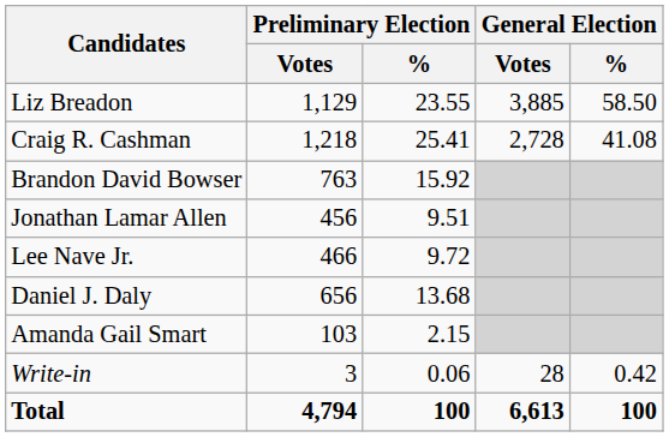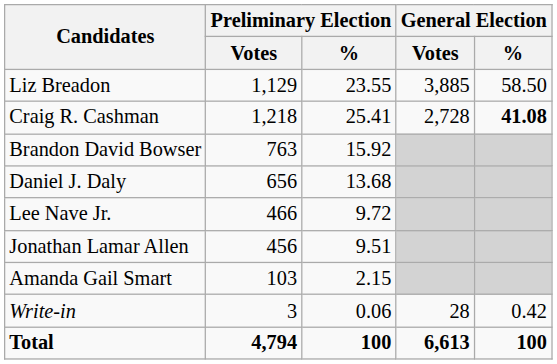 <table class=wikitable>
 <tr>
 <th colspan=1 rowspan=2><strong>Candidates</strong></th>
 <th colspan=2><strong>Preliminary Election</strong></th>
 <th colspan=2><strong>General Election</strong></th>
 </tr>
 <tr>
 <th>Votes</th>
 <th>%</th>
 <th>Votes</th>
 <th>%</th>
 </tr>
 <tr>
 <td>Liz Breadon</td>
 <td align="right">1,129</td>
 <td align="right">23.55</td>
 <td align="right">3,885</td>
 <td align="right">58.50</td>
 </tr>
 <tr>
 <td>Craig R. Cashman</td>
 <td align="right">1,218</td>
 <td align="right">25.41</td>
 <td align="right">2,728</td>
-<td align="right">41.08</td>
+<td align="right"><strong>41.08</strong></td>
 </tr>
 <tr>
 <td>Brandon David Bowser</td>
 <td align="right">763</td>
 <td align="right">15.92</td>
 <td align="right" bgcolor=lightgrey> </td>
 <td align="right" bgcolor=lightgrey> </td>
 </tr>
 <tr>
-<td>Jonathan Lamar Allen</td>
-<td align="right">456</td>
-<td align="right">9.51</td>
+<td>Daniel J. Daly</td>
+<td align="right">656</td>
+<td align="right">13.68</td>
 <td align="right" bgcolor=lightgrey> </td>
 <td align="right" bgcolor=lightgrey> </td>
 </tr>
 <tr>
 <td>Lee Nave Jr.</td>
 <td align="right">466</td>
 <td align="right">9.72</td>
 <td align="right" bgcolor=lightgrey> </td>
 <td align="right" bgcolor=lightgrey> </td>
 </tr>
 <tr>
-<td>Daniel J. Daly</td>
-<td align="right">656</td>
-<td align="right">13.68</td>
+<td>Jonathan Lamar Allen</td>
+<td align="right">456</td>
+<td align="right">9.51</td>
 <td align="right" bgcolor=lightgrey> </td>
 <td align="right" bgcolor=lightgrey> </td>
 </tr>
 <tr>
 <td>Amanda Gail Smart</td>
 <td align="right">103</td>
 <td align="right">2.15</td>
 <td align="right" bgcolor=lightgrey> </td>
 <td align="right" bgcolor=lightgrey> </td>
 </tr>
 <tr>
 <td><em>Write-in</em></td>
 <td align="right">3</td>
 <td align="right">0.06</td>
 <td align="right">28</td>
 <td align="right">0.42</td>
 </tr>
 <tr>
 <td><strong>Total</strong></td>
 <td align="right"><strong>4,794</strong></td>
 <td align="right"><strong>100</strong></td>
 <td align="right"><strong>6,613</strong></td>
 <td align="right"><strong>100</strong></td>
 </tr>
 </table>
